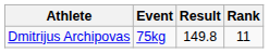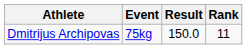 <table class=wikitable style="font-size:90%">
 <tr>
 <th>Athlete</th>
 <th>Event</th>
 <th>Result</th>
 <th>Rank</th>
 </tr>
 <tr>
 <td><a href='#'>Dmitrijus Archipovas</a></td>
 <td><a href='#'>75kg</a></td>
-<td style="text-align:center;">149.8</td>
+<td style="text-align:center;">150.0</td>
 <td style="text-align:center;">11</td>
 </tr>
 </table>
